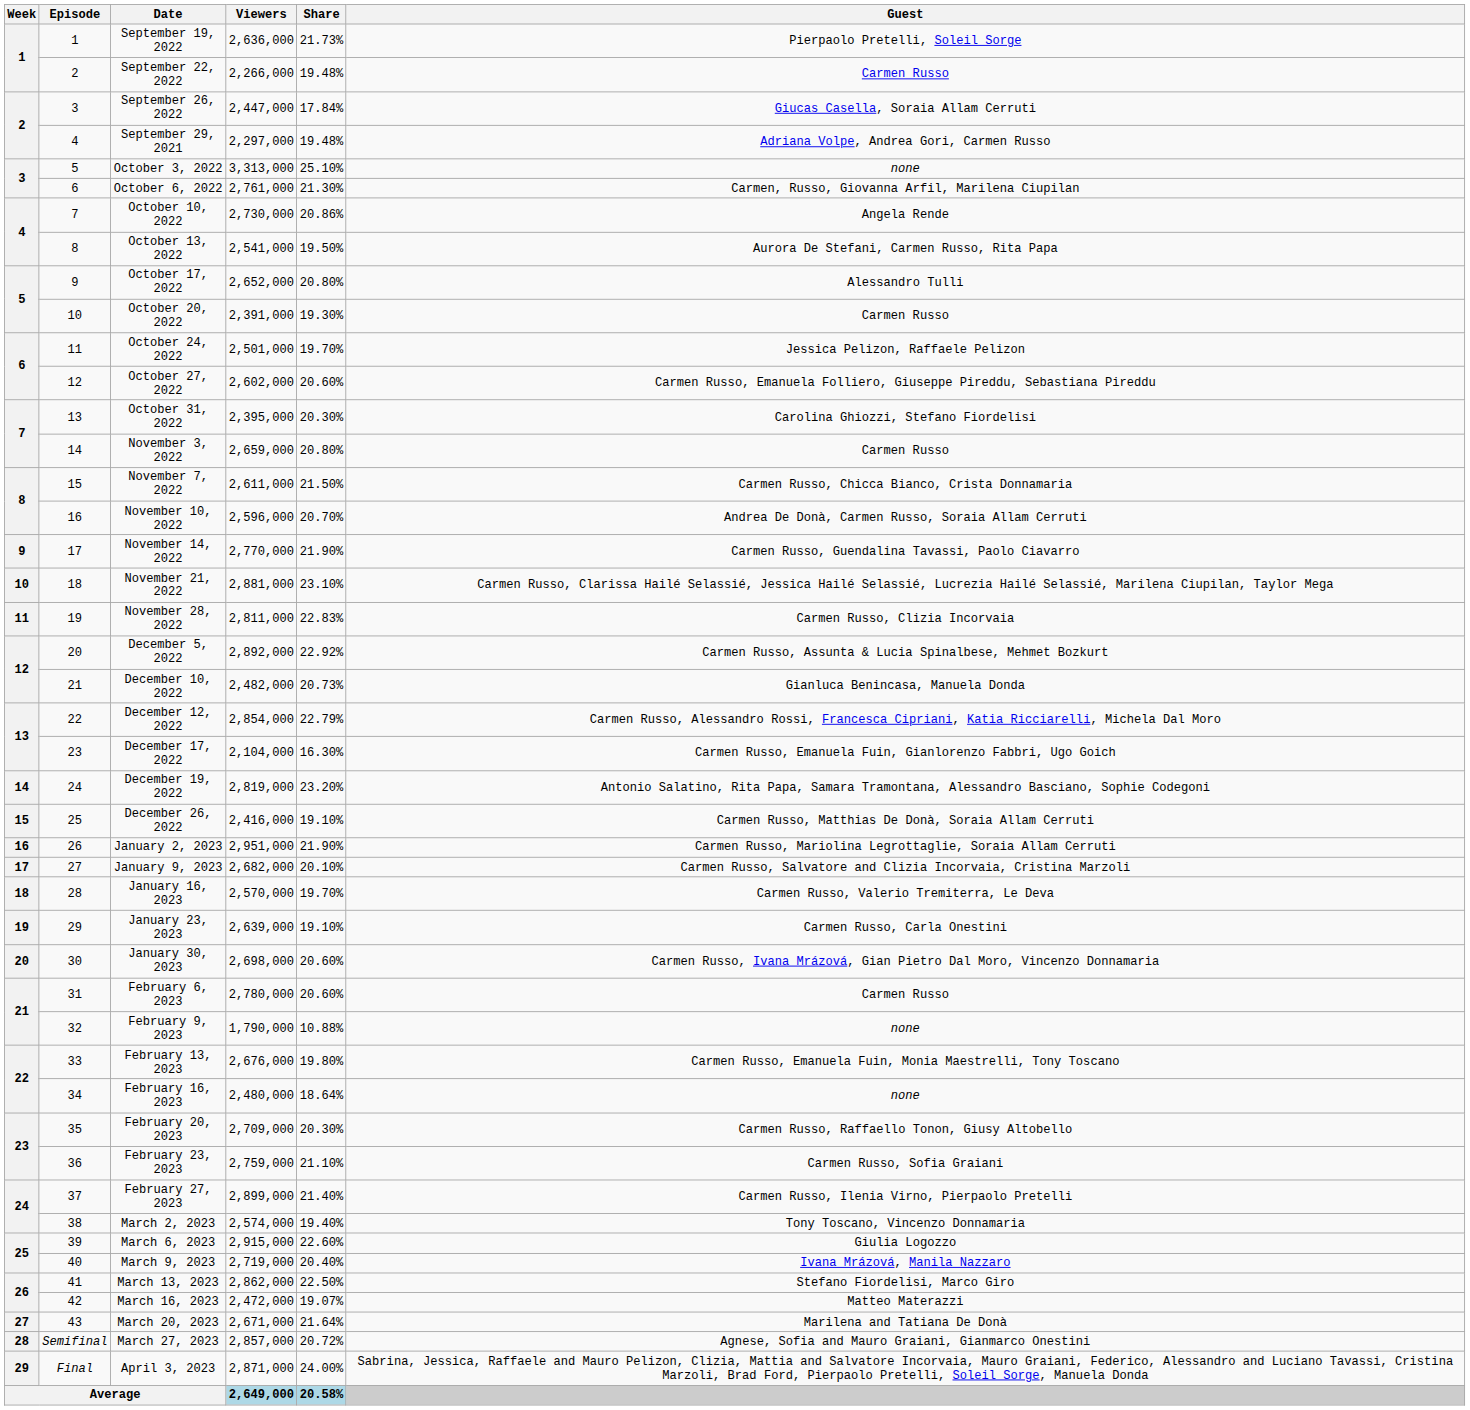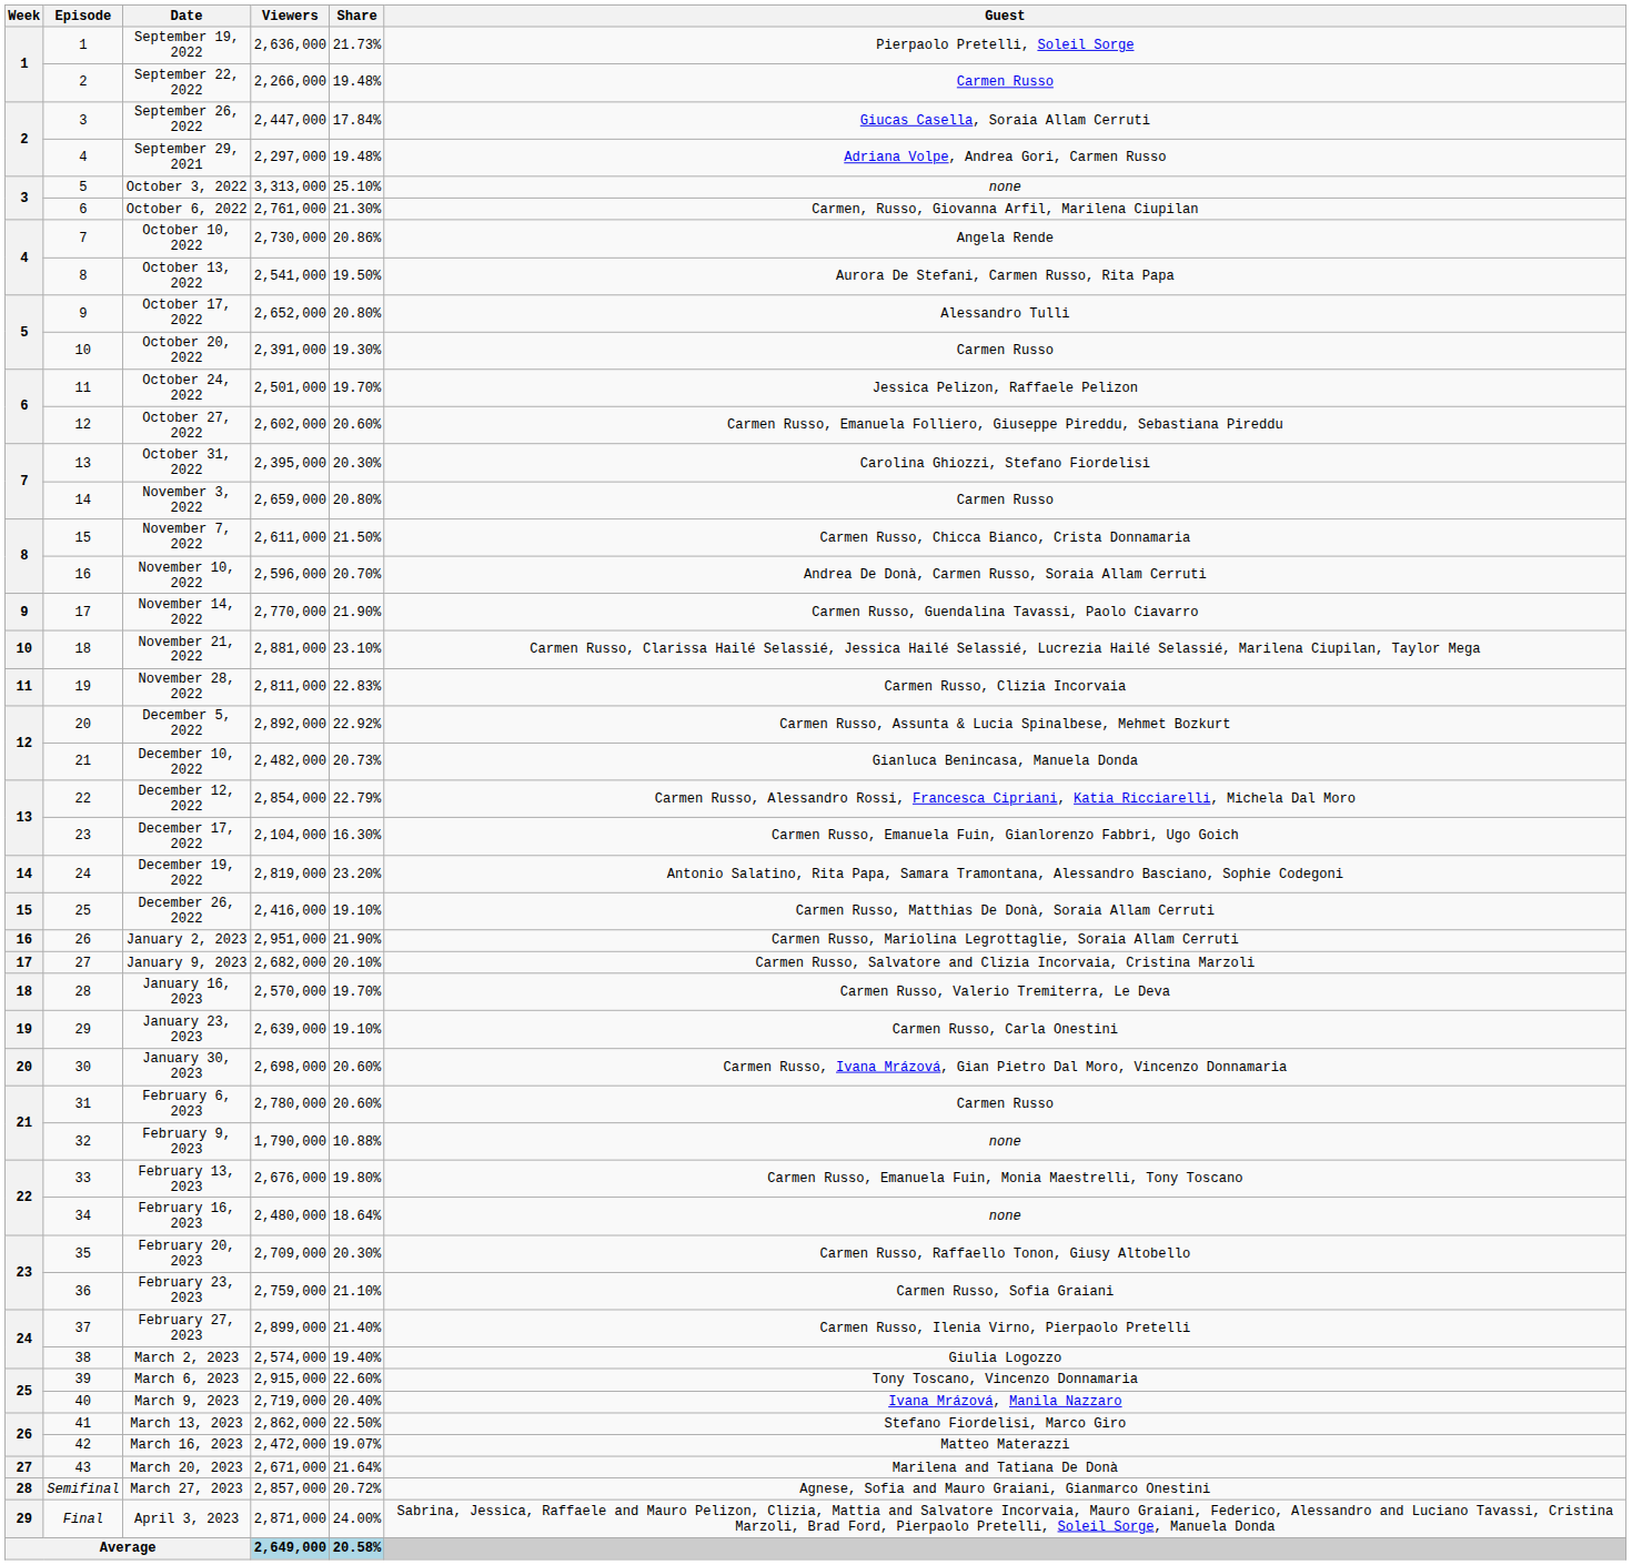 <table class="wikitable" style="text-align:center;">
 <tr>
 <th>Week</th>
 <th>Episode</th>
 <th>Date</th>
 <th>Viewers</th>
 <th>Share</th>
 <th>Guest</th>
 </tr>
 <tr>
 <th rowspan="2">1</th>
 <td>1</td>
 <td>September 19, 2022</td>
 <td>2,636,000</td>
 <td>21.73%</td>
 <td>Pierpaolo Pretelli, <a href='#'>Soleil Sorge</a></td>
 </tr>
 <tr>
 <td>2</td>
 <td>September 22, 2022</td>
 <td>2,266,000</td>
 <td>19.48%</td>
 <td><a href='#'>Carmen Russo</a></td>
 </tr>
 <tr>
 <th rowspan="2">2</th>
 <td>3</td>
 <td>September 26, 2022</td>
 <td>2,447,000</td>
 <td>17.84%</td>
 <td><a href='#'>Giucas Casella</a>, Soraia Allam Cerruti</td>
 </tr>
 <tr>
 <td>4</td>
 <td>September 29, 2021</td>
 <td>2,297,000</td>
 <td>19.48%</td>
 <td><a href='#'>Adriana Volpe</a>, Andrea Gori, Carmen Russo</td>
 </tr>
 <tr>
 <th rowspan="2">3</th>
 <td>5</td>
 <td>October 3, 2022</td>
 <td>3,313,000</td>
 <td>25.10%</td>
 <td><em>none</em></td>
 </tr>
 <tr>
 <td>6</td>
 <td>October 6, 2022</td>
 <td>2,761,000</td>
 <td>21.30%</td>
 <td>Carmen, Russo, Giovanna Arfil, Marilena Ciupilan</td>
 </tr>
 <tr>
 <th rowspan="2">4</th>
 <td>7</td>
 <td>October 10, 2022</td>
 <td>2,730,000</td>
 <td>20.86%</td>
 <td>Angela Rende</td>
 </tr>
 <tr>
 <td>8</td>
 <td>October 13, 2022</td>
 <td>2,541,000</td>
 <td>19.50%</td>
 <td>Aurora De Stefani, Carmen Russo, Rita Papa</td>
 </tr>
 <tr>
 <th rowspan="2">5</th>
 <td>9</td>
 <td>October 17, 2022</td>
 <td>2,652,000</td>
 <td>20.80%</td>
 <td>Alessandro Tulli</td>
 </tr>
 <tr>
 <td>10</td>
 <td>October 20, 2022</td>
 <td>2,391,000</td>
 <td>19.30%</td>
 <td>Carmen Russo</td>
 </tr>
 <tr>
 <th rowspan="2">6</th>
 <td>11</td>
 <td>October 24, 2022</td>
 <td>2,501,000</td>
 <td>19.70%</td>
 <td>Jessica Pelizon, Raffaele Pelizon</td>
 </tr>
 <tr>
 <td>12</td>
 <td>October 27, 2022</td>
 <td>2,602,000</td>
 <td>20.60%</td>
 <td>Carmen Russo, Emanuela Folliero, Giuseppe Pireddu, Sebastiana Pireddu</td>
 </tr>
 <tr>
 <th rowspan="2">7</th>
 <td>13</td>
 <td>October 31, 2022</td>
 <td>2,395,000</td>
 <td>20.30%</td>
 <td>Carolina Ghiozzi, Stefano Fiordelisi</td>
 </tr>
 <tr>
 <td>14</td>
 <td>November 3, 2022</td>
 <td>2,659,000</td>
 <td>20.80%</td>
 <td>Carmen Russo</td>
 </tr>
 <tr>
 <th rowspan="2">8</th>
 <td>15</td>
 <td>November 7, 2022</td>
 <td>2,611,000</td>
 <td>21.50%</td>
 <td>Carmen Russo, Chicca Bianco, Crista Donnamaria</td>
 </tr>
 <tr>
 <td>16</td>
 <td>November 10, 2022</td>
 <td>2,596,000</td>
 <td>20.70%</td>
 <td>Andrea De Donà, Carmen Russo, Soraia Allam Cerruti</td>
 </tr>
 <tr>
 <th>9</th>
 <td>17</td>
 <td>November 14, 2022</td>
 <td>2,770,000</td>
 <td>21.90%</td>
 <td>Carmen Russo, Guendalina Tavassi, Paolo Ciavarro</td>
 </tr>
 <tr>
 <th>10</th>
 <td>18</td>
 <td>November 21, 2022</td>
 <td>2,881,000</td>
 <td>23.10%</td>
 <td>Carmen Russo, Clarissa Hailé Selassié, Jessica Hailé Selassié, Lucrezia Hailé Selassié, Marilena Ciupilan, Taylor Mega</td>
 </tr>
 <tr>
 <th>11</th>
 <td>19</td>
 <td>November 28, 2022</td>
 <td>2,811,000</td>
 <td>22.83%</td>
 <td>Carmen Russo, Clizia Incorvaia</td>
 </tr>
 <tr>
 <th rowspan="2">12</th>
 <td>20</td>
 <td>December 5, 2022</td>
 <td>2,892,000</td>
 <td>22.92%</td>
 <td>Carmen Russo, Assunta & Lucia Spinalbese, Mehmet Bozkurt</td>
 </tr>
 <tr>
 <td>21</td>
 <td>December 10, 2022</td>
 <td>2,482,000</td>
 <td>20.73%</td>
 <td>Gianluca Benincasa, Manuela Donda</td>
 </tr>
 <tr>
 <th rowspan="2">13</th>
 <td>22</td>
 <td>December 12, 2022</td>
 <td>2,854,000</td>
 <td>22.79%</td>
 <td>Carmen Russo, Alessandro Rossi, <a href='#'>Francesca Cipriani</a>, <a href='#'>Katia Ricciarelli</a>, Michela Dal Moro</td>
 </tr>
 <tr>
 <td>23</td>
 <td>December 17, 2022</td>
 <td>2,104,000</td>
 <td>16.30%</td>
 <td>Carmen Russo, Emanuela Fuin, Gianlorenzo Fabbri, Ugo Goich</td>
 </tr>
 <tr>
 <th>14</th>
 <td>24</td>
 <td>December 19, 2022</td>
 <td>2,819,000</td>
 <td>23.20%</td>
 <td>Antonio Salatino, Rita Papa, Samara Tramontana, Alessandro Basciano, Sophie Codegoni</td>
 </tr>
 <tr>
 <th>15</th>
 <td>25</td>
 <td>December 26, 2022</td>
 <td>2,416,000</td>
 <td>19.10%</td>
 <td>Carmen Russo, Matthias De Donà, Soraia Allam Cerruti</td>
 </tr>
 <tr>
 <th>16</th>
 <td>26</td>
 <td>January 2, 2023</td>
 <td>2,951,000</td>
 <td>21.90%</td>
 <td>Carmen Russo, Mariolina Legrottaglie, Soraia Allam Cerruti</td>
 </tr>
 <tr>
 <th>17</th>
 <td>27</td>
 <td>January 9, 2023</td>
 <td>2,682,000</td>
 <td>20.10%</td>
 <td>Carmen Russo, Salvatore and Clizia Incorvaia, Cristina Marzoli</td>
 </tr>
 <tr>
 <th>18</th>
 <td>28</td>
 <td>January 16, 2023</td>
 <td>2,570,000</td>
 <td>19.70%</td>
 <td>Carmen Russo, Valerio Tremiterra, Le Deva</td>
 </tr>
 <tr>
 <th>19</th>
 <td>29</td>
 <td>January 23, 2023</td>
 <td>2,639,000</td>
 <td>19.10%</td>
 <td>Carmen Russo, Carla Onestini</td>
 </tr>
 <tr>
 <th>20</th>
 <td>30</td>
 <td>January 30, 2023</td>
 <td>2,698,000</td>
 <td>20.60%</td>
 <td>Carmen Russo, <a href='#'>Ivana Mrázová</a>, Gian Pietro Dal Moro, Vincenzo Donnamaria</td>
 </tr>
 <tr>
 <th rowspan="2">21</th>
 <td>31</td>
 <td>February 6, 2023</td>
 <td>2,780,000</td>
 <td>20.60%</td>
 <td>Carmen Russo</td>
 </tr>
 <tr>
 <td>32</td>
 <td>February 9, 2023</td>
 <td>1,790,000</td>
 <td>10.88%</td>
 <td><em>none</em></td>
 </tr>
 <tr>
 <th rowspan="2">22</th>
 <td>33</td>
 <td>February 13, 2023</td>
 <td>2,676,000</td>
 <td>19.80%</td>
 <td>Carmen Russo, Emanuela Fuin, Monia Maestrelli, Tony Toscano</td>
 </tr>
 <tr>
 <td>34</td>
 <td>February 16, 2023</td>
 <td>2,480,000</td>
 <td>18.64%</td>
 <td><em>none</em></td>
 </tr>
 <tr>
 <th rowspan="2">23</th>
 <td>35</td>
 <td>February 20, 2023</td>
 <td>2,709,000</td>
 <td>20.30%</td>
 <td>Carmen Russo, Raffaello Tonon, Giusy Altobello</td>
 </tr>
 <tr>
 <td>36</td>
 <td>February 23, 2023</td>
 <td>2,759,000</td>
 <td>21.10%</td>
 <td>Carmen Russo, Sofia Graiani</td>
 </tr>
 <tr>
 <th rowspan="2">24</th>
 <td>37</td>
 <td>February 27, 2023</td>
 <td>2,899,000</td>
 <td>21.40%</td>
 <td>Carmen Russo, Ilenia Virno, Pierpaolo Pretelli</td>
 </tr>
 <tr>
 <td>38</td>
 <td>March 2, 2023</td>
 <td>2,574,000</td>
 <td>19.40%</td>
-<td>Tony Toscano, Vincenzo Donnamaria</td>
+<td>Giulia Logozzo</td>
 </tr>
 <tr>
 <th rowspan="2">25</th>
 <td>39</td>
 <td>March 6, 2023</td>
 <td>2,915,000</td>
 <td>22.60%</td>
-<td>Giulia Logozzo</td>
+<td>Tony Toscano, Vincenzo Donnamaria</td>
 </tr>
 <tr>
 <td>40</td>
 <td>March 9, 2023</td>
 <td>2,719,000</td>
 <td>20.40%</td>
 <td><a href='#'>Ivana Mrázová</a>, <a href='#'>Manila Nazzaro</a></td>
 </tr>
 <tr>
 <th rowspan="2">26</th>
 <td>41</td>
 <td>March 13, 2023</td>
 <td>2,862,000</td>
 <td>22.50%</td>
 <td>Stefano Fiordelisi, Marco Giro</td>
 </tr>
 <tr>
 <td>42</td>
 <td>March 16, 2023</td>
 <td>2,472,000</td>
 <td>19.07%</td>
 <td>Matteo Materazzi</td>
 </tr>
 <tr>
 <th>27</th>
 <td>43</td>
 <td>March 20, 2023</td>
 <td>2,671,000</td>
 <td>21.64%</td>
 <td>Marilena and Tatiana De Donà</td>
 </tr>
 <tr>
 <th>28</th>
 <td><em>Semifinal</em></td>
 <td>March 27, 2023</td>
 <td>2,857,000</td>
 <td>20.72%</td>
 <td>Agnese, Sofia and Mauro Graiani, Gianmarco Onestini</td>
 </tr>
 <tr>
 <th>29</th>
 <td><em>Final</em></td>
 <td>April 3, 2023</td>
 <td>2,871,000</td>
 <td>24.00%</td>
 <td>Sabrina, Jessica, Raffaele and Mauro Pelizon, Clizia, Mattia and Salvatore Incorvaia, Mauro Graiani, Federico, Alessandro and Luciano Tavassi, Cristina Marzoli, Brad Ford, Pierpaolo Pretelli, <a href='#'>Soleil Sorge</a>, Manuela Donda</td>
 </tr>
 <tr>
 <th colspan="3">Average</th>
 <td bgcolor="lightblue"><strong>2,649,000</strong></td>
 <td bgcolor="lightblue"><strong>20.58%</strong></td>
 <td bgcolor="#ccc"></td>
 </tr>
 </table>
